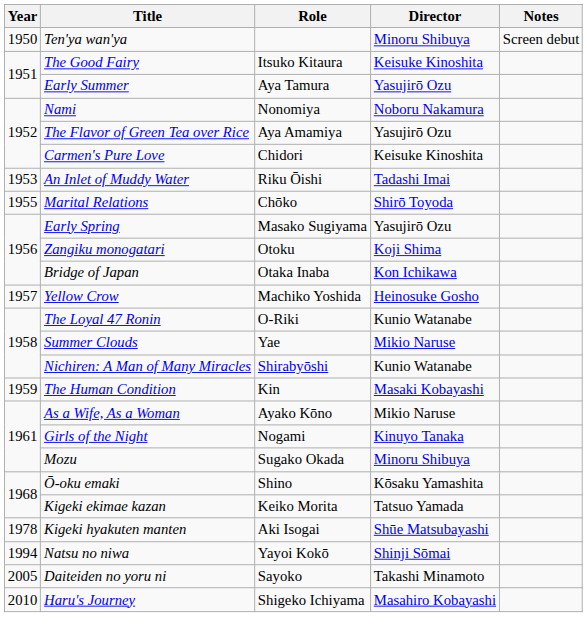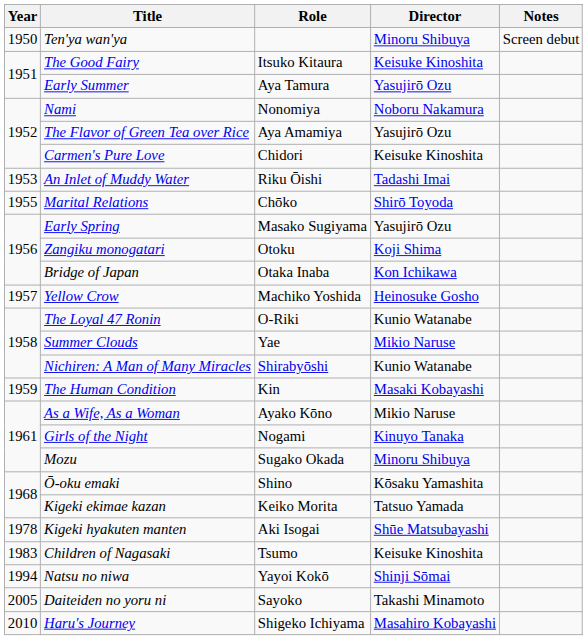 <table class="wikitable sortable">
 <tr>
 <th>Year</th>
 <th>Title</th>
 <th>Role</th>
 <th>Director</th>
 <th class = "unsortable">Notes</th>
 </tr>
 <tr>
 <td>1950</td>
 <td><em>Ten'ya wan'ya</em></td>
 <td></td>
 <td><a href='#'>Minoru Shibuya</a></td>
 <td>Screen debut</td>
 </tr>
 <tr>
 <td rowspan="2">1951</td>
 <td><em><a href='#'>The Good Fairy</a></em></td>
 <td>Itsuko Kitaura</td>
 <td><a href='#'>Keisuke Kinoshita</a></td>
 <td></td>
 </tr>
 <tr>
 <td><em><a href='#'>Early Summer</a></em></td>
 <td>Aya Tamura</td>
 <td><a href='#'>Yasujirō Ozu</a></td>
 <td></td>
 </tr>
 <tr>
 <td rowspan="3">1952</td>
 <td><em><a href='#'>Nami</a></em></td>
 <td>Nonomiya</td>
 <td><a href='#'>Noboru Nakamura</a></td>
 <td></td>
 </tr>
 <tr>
 <td><em><a href='#'>The Flavor of Green Tea over Rice</a></em></td>
 <td>Aya Amamiya</td>
 <td>Yasujirō Ozu</td>
 <td></td>
 </tr>
 <tr>
 <td><em><a href='#'>Carmen's Pure Love</a></em></td>
 <td>Chidori</td>
 <td>Keisuke Kinoshita</td>
 <td></td>
 </tr>
 <tr>
 <td>1953</td>
 <td><em><a href='#'>An Inlet of Muddy Water</a></em></td>
 <td>Riku Ōishi</td>
 <td><a href='#'>Tadashi Imai</a></td>
 <td></td>
 </tr>
 <tr>
 <td>1955</td>
 <td><em><a href='#'>Marital Relations</a></em></td>
 <td>Chōko</td>
 <td><a href='#'>Shirō Toyoda</a></td>
 <td></td>
 </tr>
 <tr>
 <td rowspan="3">1956</td>
 <td><em><a href='#'>Early Spring</a></em></td>
 <td>Masako Sugiyama</td>
 <td>Yasujirō Ozu</td>
 <td></td>
 </tr>
 <tr>
 <td><em><a href='#'>Zangiku monogatari</a></em></td>
 <td>Otoku</td>
 <td><a href='#'>Koji Shima</a></td>
 <td></td>
 </tr>
 <tr>
 <td><em>Bridge of Japan</em></td>
 <td>Otaka Inaba</td>
 <td><a href='#'>Kon Ichikawa</a></td>
 <td></td>
 </tr>
 <tr>
 <td>1957</td>
 <td><em><a href='#'>Yellow Crow</a></em></td>
 <td>Machiko Yoshida</td>
 <td><a href='#'>Heinosuke Gosho</a></td>
 <td></td>
 </tr>
 <tr>
 <td rowspan=3>1958</td>
 <td><em><a href='#'>The Loyal 47 Ronin</a></em></td>
 <td>O-Riki</td>
 <td>Kunio Watanabe</td>
 <td></td>
 </tr>
 <tr>
 <td><em><a href='#'>Summer Clouds</a></em></td>
 <td>Yae</td>
 <td><a href='#'>Mikio Naruse</a></td>
 <td></td>
 </tr>
 <tr>
 <td><em><a href='#'>Nichiren: A Man of Many Miracles</a></em></td>
 <td><a href='#'>Shirabyōshi</a></td>
 <td>Kunio Watanabe</td>
 <td></td>
 </tr>
 <tr>
 <td>1959</td>
 <td><em><a href='#'>The Human Condition</a></em></td>
 <td>Kin</td>
 <td><a href='#'>Masaki Kobayashi</a></td>
 <td></td>
 </tr>
 <tr>
 <td rowspan=3>1961</td>
 <td><em><a href='#'>As a Wife, As a Woman</a></em></td>
 <td>Ayako Kōno</td>
 <td>Mikio Naruse</td>
 <td></td>
 </tr>
 <tr>
 <td><em><a href='#'>Girls of the Night</a></em></td>
 <td>Nogami</td>
 <td><a href='#'>Kinuyo Tanaka</a></td>
 <td></td>
 </tr>
 <tr>
 <td><em>Mozu</em></td>
 <td>Sugako Okada</td>
 <td><a href='#'>Minoru Shibuya</a></td>
 <td></td>
 </tr>
 <tr>
 <td rowspan=2>1968</td>
 <td><em>Ō-oku emaki</em></td>
 <td>Shino</td>
 <td>Kōsaku Yamashita</td>
 <td></td>
 </tr>
 <tr>
 <td><em>Kigeki ekimae kazan</em></td>
 <td>Keiko Morita</td>
 <td>Tatsuo Yamada</td>
 <td></td>
 </tr>
 <tr>
 <td>1978</td>
 <td><em>Kigeki hyakuten manten</em></td>
 <td>Aki Isogai</td>
 <td><a href='#'>Shūe Matsubayashi</a></td>
 <td></td>
 </tr>
 <tr>
+<td>1983</td>
+<td><em>Children of Nagasaki</em></td>
+<td>Tsumo</td>
+<td>Keisuke Kinoshita</td>
+<td></td>
+</tr>
+<tr>
 <td>1994</td>
 <td><em>Natsu no niwa</em></td>
 <td>Yayoi Kokō</td>
 <td><a href='#'>Shinji Sōmai</a></td>
 <td></td>
 </tr>
 <tr>
 <td>2005</td>
 <td><em>Daiteiden no yoru ni</em></td>
 <td>Sayoko</td>
 <td>Takashi Minamoto</td>
 <td></td>
 </tr>
 <tr>
 <td>2010</td>
 <td><em><a href='#'>Haru's Journey</a></em></td>
 <td>Shigeko Ichiyama</td>
 <td><a href='#'>Masahiro Kobayashi</a></td>
 <td></td>
 </tr>
 </table>
